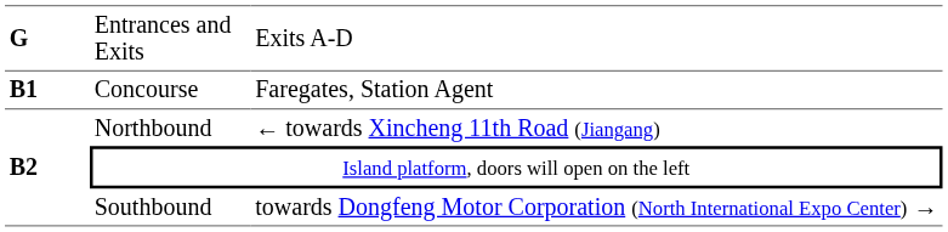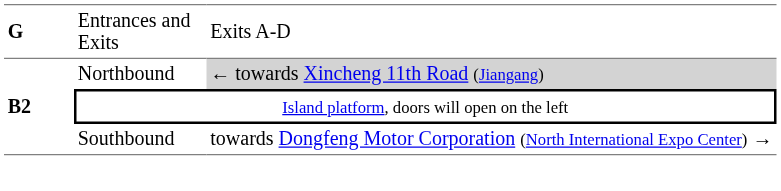 <table table border=0 cellspacing=0 cellpadding=3>
 <tr>
 <td style="border-top:solid 1px gray;border-bottom:solid 1px gray;" width=50><strong>G</strong></td>
 <td style="border-top:solid 1px gray;border-bottom:solid 1px gray;" width=100>Entrances and Exits</td>
 <td style="border-top:solid 1px gray;border-bottom:solid 1px gray;" width=450>Exits A-D</td>
 </tr>
 <tr>
-<td style="border-top:solid 0px gray;border-bottom:solid 1px gray;" width=50><strong>B1</strong></td>
-<td style="border-top:solid 0px gray;border-bottom:solid 1px gray;" width=100>Concourse</td>
-<td style="border-top:solid 0px gray;border-bottom:solid 1px gray;" width=450>Faregates, Station Agent</td>
-</tr>
-<tr>
 <td style="border-bottom:solid 1px gray;" rowspan=3><strong>B2</strong></td>
 <td>Northbound</td>
-<td>←  towards <a href='#'>Xincheng 11th Road</a> <small>(<a href='#'>Jiangang</a>)</small></td>
+<td style="background: lightgrey;">←  towards <a href='#'>Xincheng 11th Road</a> <small>(<a href='#'>Jiangang</a>)</small></td>
 </tr>
 <tr>
 <td style="border-right:solid 2px black;border-left:solid 2px black;border-top:solid 2px black;border-bottom:solid 2px black;text-align:center;" colspan=2><small><a href='#'>Island platform</a>, doors will open on the left</small></td>
 </tr>
 <tr>
 <td style="border-bottom:solid 1px gray;">Southbound</td>
 <td style="border-bottom:solid 1px gray;"> towards <a href='#'>Dongfeng Motor Corporation</a> <small>(<a href='#'>North International Expo Center</a>)</small> →</td>
 </tr>
 </table>
